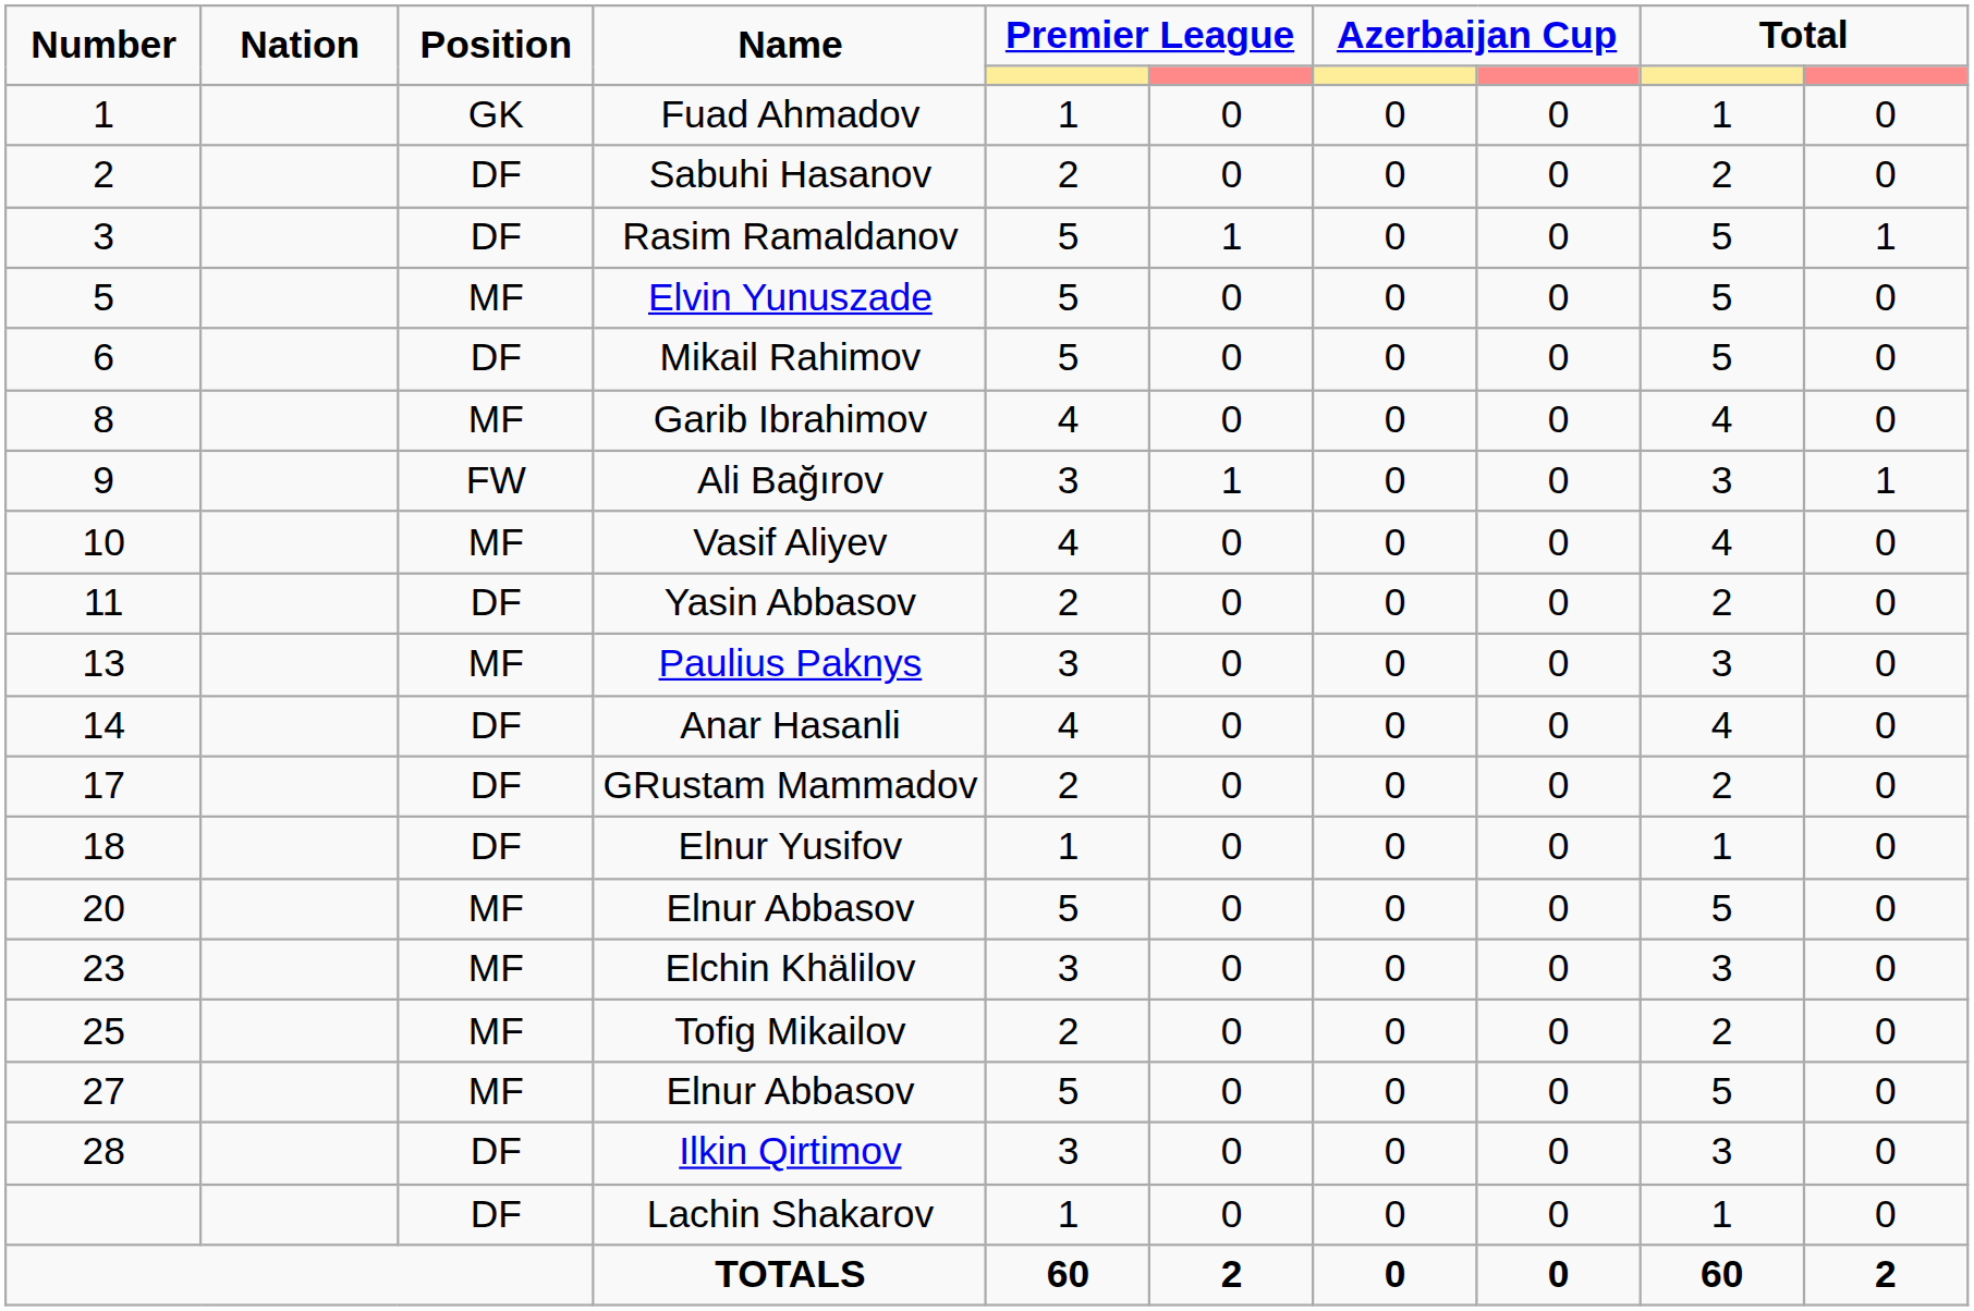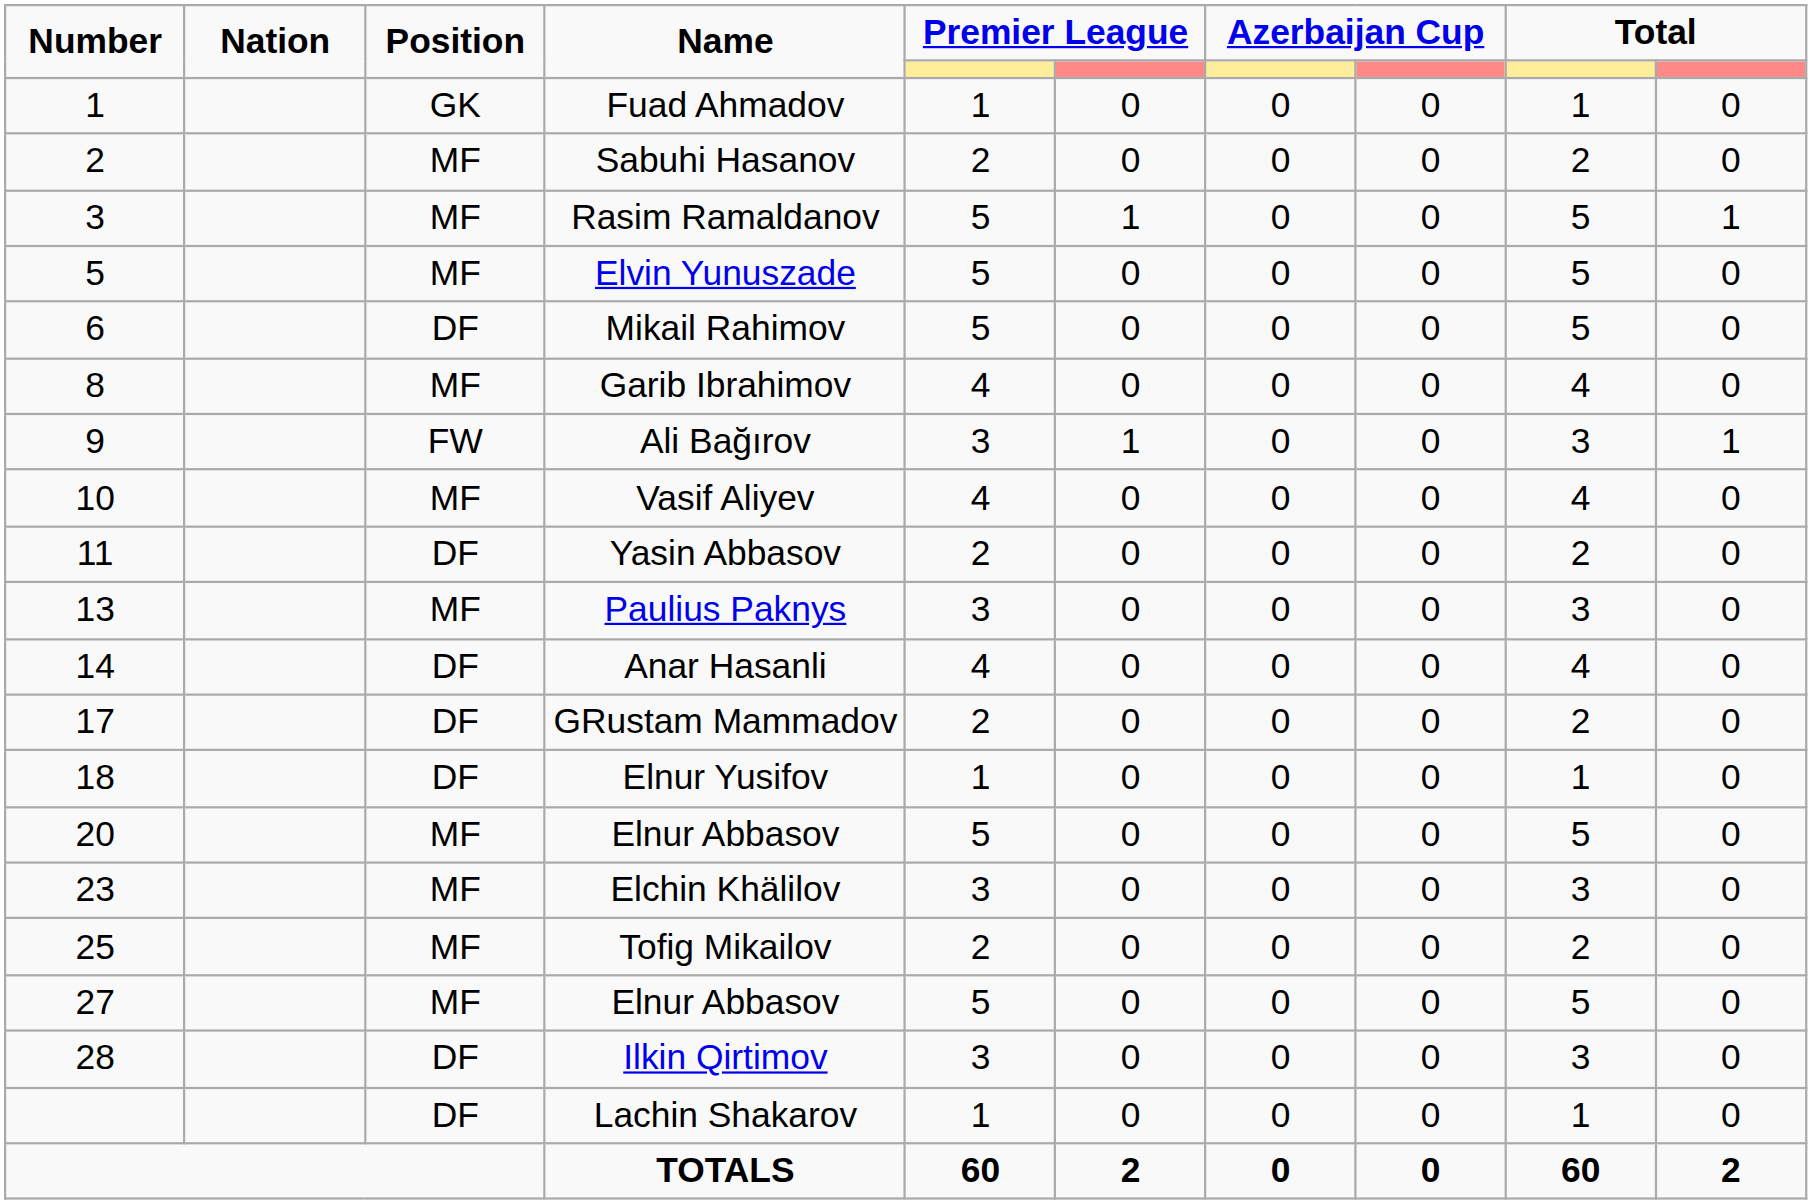 <table class="wikitable" style="text-align:center;">
 <tr>
 <td rowspan="2"  style="width:10%; text-align:center;"><strong>Number</strong></td>
 <td rowspan="2"  style="width:10%; text-align:center;"><strong>Nation</strong></td>
 <td rowspan="2"  style="width:10%; text-align:center;"><strong>Position</strong></td>
 <td rowspan="2"  style="width:20%; text-align:center;"><strong>Name</strong></td>
 <td colspan="2" style="text-align:center;"><strong><a href='#'>Premier League</a></strong></td>
 <td colspan="2" style="text-align:center;"><strong><a href='#'>Azerbaijan Cup</a></strong></td>
 <td colspan="2" style="text-align:center;"><strong>Total</strong></td>
 </tr>
 <tr>
 <th style="width:60px; background:#fe9;"></th>
 <th style="width:60px; background:#ff8888;"></th>
 <th style="width:60px; background:#fe9;"></th>
 <th style="width:60px; background:#ff8888;"></th>
 <th style="width:60px; background:#fe9;"></th>
 <th style="width:60px; background:#ff8888;"></th>
 </tr>
 <tr>
 <td>1</td>
 <td></td>
 <td>GK</td>
 <td>Fuad Ahmadov</td>
 <td>1</td>
 <td>0</td>
 <td>0</td>
 <td>0</td>
 <td>1</td>
 <td>0</td>
 </tr>
 <tr>
 <td>2</td>
 <td></td>
-<td>DF</td>
+<td>MF</td>
 <td>Sabuhi Hasanov</td>
 <td>2</td>
 <td>0</td>
 <td>0</td>
 <td>0</td>
 <td>2</td>
 <td>0</td>
 </tr>
 <tr>
 <td>3</td>
 <td></td>
-<td>DF</td>
+<td>MF</td>
 <td>Rasim Ramaldanov</td>
 <td>5</td>
 <td>1</td>
 <td>0</td>
 <td>0</td>
 <td>5</td>
 <td>1</td>
 </tr>
 <tr>
 <td>5</td>
 <td></td>
 <td>MF</td>
 <td><a href='#'>Elvin Yunuszade</a></td>
 <td>5</td>
 <td>0</td>
 <td>0</td>
 <td>0</td>
 <td>5</td>
 <td>0</td>
 </tr>
 <tr>
 <td>6</td>
 <td></td>
 <td>DF</td>
 <td>Mikail Rahimov</td>
 <td>5</td>
 <td>0</td>
 <td>0</td>
 <td>0</td>
 <td>5</td>
 <td>0</td>
 </tr>
 <tr>
 <td>8</td>
 <td></td>
 <td>MF</td>
 <td>Garib Ibrahimov</td>
 <td>4</td>
 <td>0</td>
 <td>0</td>
 <td>0</td>
 <td>4</td>
 <td>0</td>
 </tr>
 <tr>
 <td>9</td>
 <td></td>
 <td>FW</td>
 <td>Ali Bağırov</td>
 <td>3</td>
 <td>1</td>
 <td>0</td>
 <td>0</td>
 <td>3</td>
 <td>1</td>
 </tr>
 <tr>
 <td>10</td>
 <td></td>
 <td>MF</td>
 <td>Vasif Aliyev</td>
 <td>4</td>
 <td>0</td>
 <td>0</td>
 <td>0</td>
 <td>4</td>
 <td>0</td>
 </tr>
 <tr>
 <td>11</td>
 <td></td>
 <td>DF</td>
 <td>Yasin Abbasov</td>
 <td>2</td>
 <td>0</td>
 <td>0</td>
 <td>0</td>
 <td>2</td>
 <td>0</td>
 </tr>
 <tr>
 <td>13</td>
 <td></td>
 <td>MF</td>
 <td><a href='#'>Paulius Paknys</a></td>
 <td>3</td>
 <td>0</td>
 <td>0</td>
 <td>0</td>
 <td>3</td>
 <td>0</td>
 </tr>
 <tr>
 <td>14</td>
 <td></td>
 <td>DF</td>
 <td>Anar Hasanli</td>
 <td>4</td>
 <td>0</td>
 <td>0</td>
 <td>0</td>
 <td>4</td>
 <td>0</td>
 </tr>
 <tr>
 <td>17</td>
 <td></td>
 <td>DF</td>
 <td>GRustam Mammadov</td>
 <td>2</td>
 <td>0</td>
 <td>0</td>
 <td>0</td>
 <td>2</td>
 <td>0</td>
 </tr>
 <tr>
 <td>18</td>
 <td></td>
 <td>DF</td>
 <td>Elnur Yusifov</td>
 <td>1</td>
 <td>0</td>
 <td>0</td>
 <td>0</td>
 <td>1</td>
 <td>0</td>
 </tr>
 <tr>
 <td>20</td>
 <td></td>
 <td>MF</td>
 <td>Elnur Abbasov</td>
 <td>5</td>
 <td>0</td>
 <td>0</td>
 <td>0</td>
 <td>5</td>
 <td>0</td>
 </tr>
 <tr>
 <td>23</td>
 <td></td>
 <td>MF</td>
 <td>Elchin Khälilov</td>
 <td>3</td>
 <td>0</td>
 <td>0</td>
 <td>0</td>
 <td>3</td>
 <td>0</td>
 </tr>
 <tr>
 <td>25</td>
 <td></td>
 <td>MF</td>
 <td>Tofig Mikailov</td>
 <td>2</td>
 <td>0</td>
 <td>0</td>
 <td>0</td>
 <td>2</td>
 <td>0</td>
 </tr>
 <tr>
 <td>27</td>
 <td></td>
 <td>MF</td>
 <td>Elnur Abbasov</td>
 <td>5</td>
 <td>0</td>
 <td>0</td>
 <td>0</td>
 <td>5</td>
 <td>0</td>
 </tr>
 <tr>
 <td>28</td>
 <td></td>
 <td>DF</td>
 <td><a href='#'>Ilkin Qirtimov</a></td>
 <td>3</td>
 <td>0</td>
 <td>0</td>
 <td>0</td>
 <td>3</td>
 <td>0</td>
 </tr>
 <tr>
 <td></td>
 <td></td>
 <td>DF</td>
 <td>Lachin Shakarov</td>
 <td>1</td>
 <td>0</td>
 <td>0</td>
 <td>0</td>
 <td>1</td>
 <td>0</td>
 </tr>
 <tr>
 <td colspan="3"></td>
 <td><strong>TOTALS</strong></td>
 <td><strong>60</strong></td>
 <td><strong>2</strong></td>
 <td><strong>0</strong></td>
 <td><strong>0</strong></td>
 <td><strong>60</strong></td>
 <td><strong>2</strong></td>
 </tr>
 </table>
